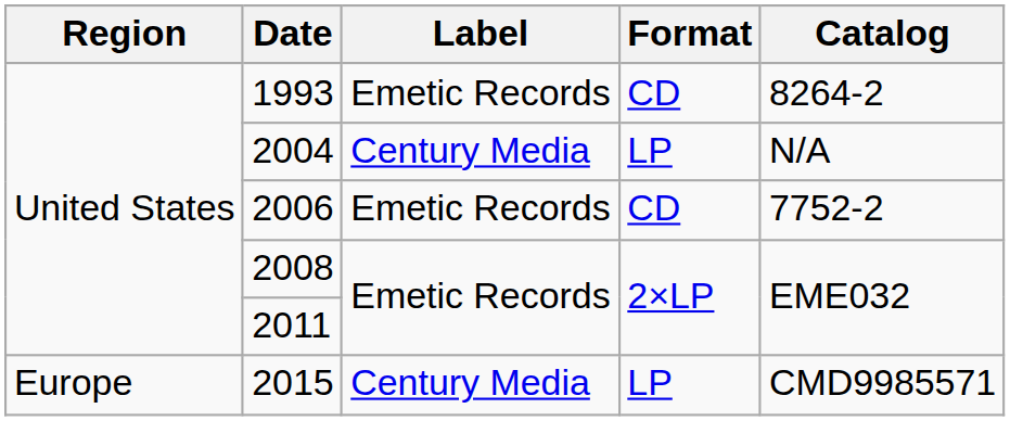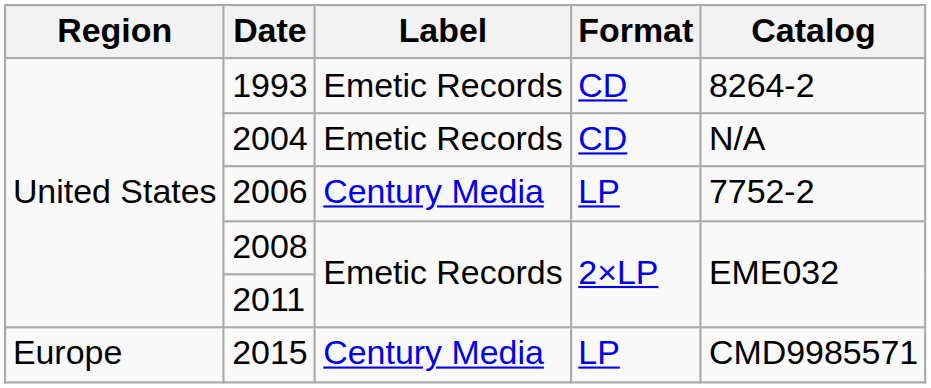 <table class="wikitable">
 <tr>
 <th>Region</th>
 <th>Date</th>
 <th>Label</th>
 <th>Format</th>
 <th>Catalog</th>
 </tr>
 <tr>
 <td rowspan="6">United States</td>
 <td>1993</td>
 <td>Emetic Records</td>
 <td><a href='#'>CD</a></td>
 <td>8264-2</td>
 </tr>
 <tr>
 <td>2004</td>
-<td><a href='#'>Century Media</a></td>
-<td><a href='#'>LP</a></td>
+<td>Emetic Records</td>
+<td><a href='#'>CD</a></td>
 <td>N/A</td>
 </tr>
 <tr>
 <td>2006</td>
-<td>Emetic Records</td>
-<td><a href='#'>CD</a></td>
+<td><a href='#'>Century Media</a></td>
+<td><a href='#'>LP</a></td>
 <td>7752-2</td>
 </tr>
 <tr>
 <td>2008</td>
 <td rowspan="2">Emetic Records</td>
 <td rowspan="2"><a href='#'>2×LP</a></td>
 <td rowspan="2">EME032</td>
 </tr>
 <tr>
 <td>2011</td>
 </tr>
 <tr>
 <td rowspan="3">2015</td>
 <td rowspan="3"><a href='#'>Century Media</a></td>
 <td rowspan="3"><a href='#'>LP</a></td>
 <td rowspan="3">CMD9985571</td>
 </tr>
 <tr>
 <td>Europe</td>
 </tr>
 </table>
